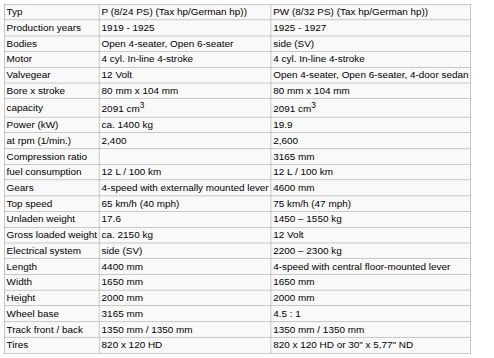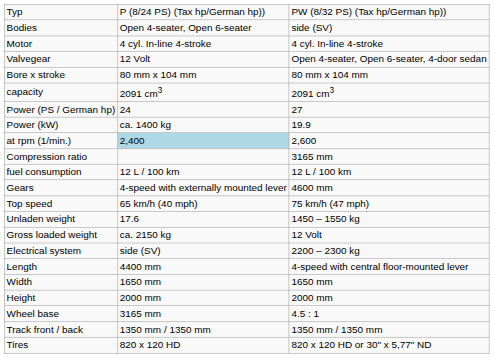 <table class="wikitable">
 <tr>
 <td>Typ</td>
 <td>P (8/24 PS) (Tax hp/German hp))</td>
 <td>PW (8/32 PS) (Tax hp/German hp))</td>
-</tr>
-<tr>
-<td>Production years</td>
-<td>1919 - 1925</td>
-<td>1925 - 1927</td>
 </tr>
 <tr>
 <td>Bodies</td>
 <td>Open 4-seater, Open 6-seater</td>
 <td>side (SV)</td>
 </tr>
 <tr>
 <td>Motor</td>
 <td>4 cyl. In-line 4-stroke</td>
 <td>4 cyl. In-line 4-stroke</td>
 </tr>
 <tr>
 <td>Valvegear</td>
 <td>12 Volt</td>
 <td>Open 4-seater, Open 6-seater, 4-door sedan</td>
 </tr>
 <tr>
 <td>Bore x stroke</td>
 <td>80 mm x 104 mm</td>
 <td>80 mm x 104 mm</td>
 </tr>
 <tr>
 <td>capacity</td>
 <td>2091 cm<sup>3</sup></td>
 <td>2091 cm<sup>3</sup></td>
 </tr>
 <tr>
+<td>Power (PS / German hp)</td>
+<td>24</td>
+<td>27</td>
+</tr>
+<tr>
 <td>Power (kW)</td>
 <td>ca. 1400 kg</td>
 <td>19.9</td>
 </tr>
 <tr>
 <td>at rpm (1/min.)</td>
-<td>2,400</td>
+<td style="background: lightblue;">2,400</td>
 <td>2,600</td>
 </tr>
 <tr>
 <td>Compression ratio</td>
 <td></td>
 <td>3165 mm</td>
 </tr>
 <tr>
 <td>fuel consumption</td>
 <td>12 L / 100 km</td>
 <td>12 L / 100 km</td>
 </tr>
 <tr>
 <td>Gears</td>
 <td>4-speed with externally mounted lever</td>
 <td>4600 mm</td>
 </tr>
 <tr>
 <td>Top speed</td>
 <td>65 km/h (40 mph)</td>
 <td>75 km/h (47 mph)</td>
 </tr>
 <tr>
 <td>Unladen weight</td>
 <td>17.6</td>
 <td>1450 – 1550 kg</td>
 </tr>
 <tr>
 <td>Gross loaded weight</td>
 <td>ca. 2150 kg</td>
 <td>12 Volt</td>
 </tr>
 <tr>
 <td>Electrical system</td>
 <td>side (SV)</td>
 <td>2200 – 2300 kg</td>
 </tr>
 <tr>
 <td>Length</td>
 <td>4400 mm</td>
 <td>4-speed with central floor-mounted lever</td>
 </tr>
 <tr>
 <td>Width</td>
 <td>1650 mm</td>
 <td>1650 mm</td>
 </tr>
 <tr>
 <td>Height</td>
 <td>2000 mm</td>
 <td>2000 mm</td>
 </tr>
 <tr>
 <td>Wheel base</td>
 <td>3165 mm</td>
 <td>4.5 : 1</td>
 </tr>
 <tr>
 <td>Track front / back</td>
 <td>1350 mm / 1350 mm</td>
 <td>1350 mm / 1350 mm</td>
 </tr>
 <tr>
 <td>Tires</td>
 <td>820 x 120 HD</td>
 <td>820 x 120 HD or 30" x 5,77" ND</td>
 </tr>
 </table>
